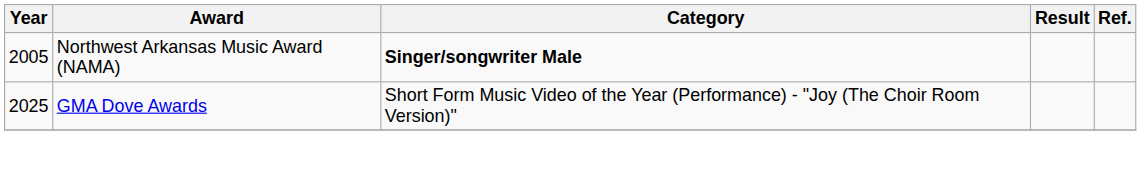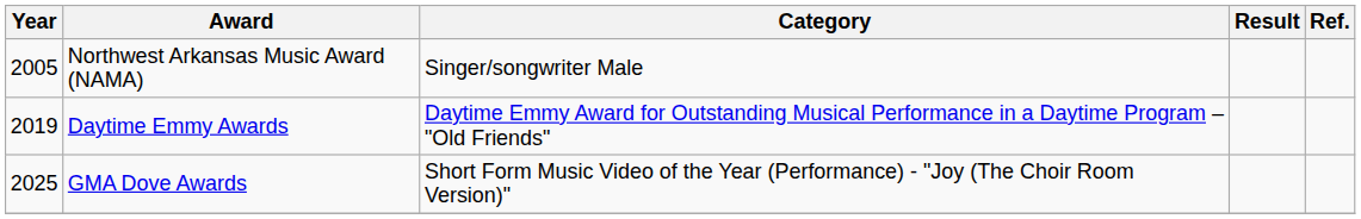 <table class="wikitable" style="width:80%;">
 <tr>
 <th align=center>Year</th>
 <th>Award</th>
 <th>Category</th>
 <th>Result</th>
 <th>Ref.</th>
 </tr>
 <tr>
 <td align=center>2005</td>
 <td>Northwest Arkansas Music Award (NAMA)</td>
-<td><strong>Singer/songwriter Male</strong></td>
+<td>Singer/songwriter Male</td>
+<td></td>
+<td></td>
+</tr>
+<tr>
+<td align=center>2019</td>
+<td><a href='#'>Daytime Emmy Awards</a></td>
+<td><a href='#'>Daytime Emmy Award for Outstanding Musical Performance in a Daytime Program</a> – "Old Friends"</td>
 <td></td>
 <td></td>
 </tr>
 <tr>
 <td align=center>2025</td>
 <td><a href='#'>GMA Dove Awards</a></td>
 <td>Short Form Music Video of the Year (Performance) - "Joy (The Choir Room Version)"</td>
 <td></td>
 <td></td>
 </tr>
 <tr>
 </tr>
 </table>
